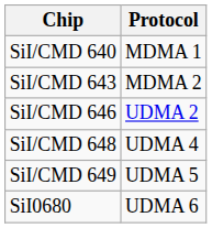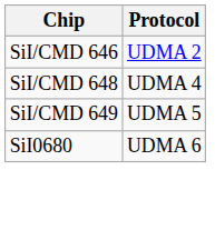 <table class="wikitable">
 <tr>
 <th>Chip</th>
 <th>Protocol</th>
-</tr>
-<tr>
-<td>SiI/CMD 640</td>
-<td>MDMA 1</td>
-</tr>
-<tr>
-<td>SiI/CMD 643</td>
-<td>MDMA 2</td>
 </tr>
 <tr>
 <td>SiI/CMD 646</td>
 <td><a href='#'>UDMA 2</a></td>
 </tr>
 <tr>
 <td>SiI/CMD 648</td>
 <td>UDMA 4</td>
 </tr>
 <tr>
 <td>SiI/CMD 649</td>
 <td>UDMA 5</td>
 </tr>
 <tr>
 <td>SiI0680</td>
 <td>UDMA 6</td>
 </tr>
 </table>
